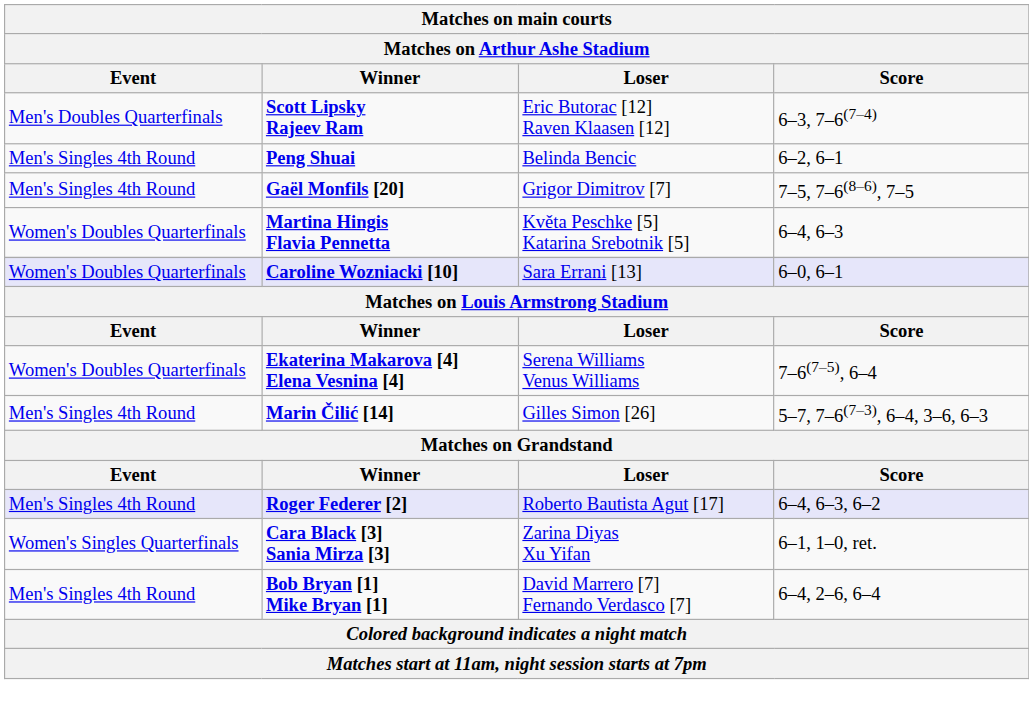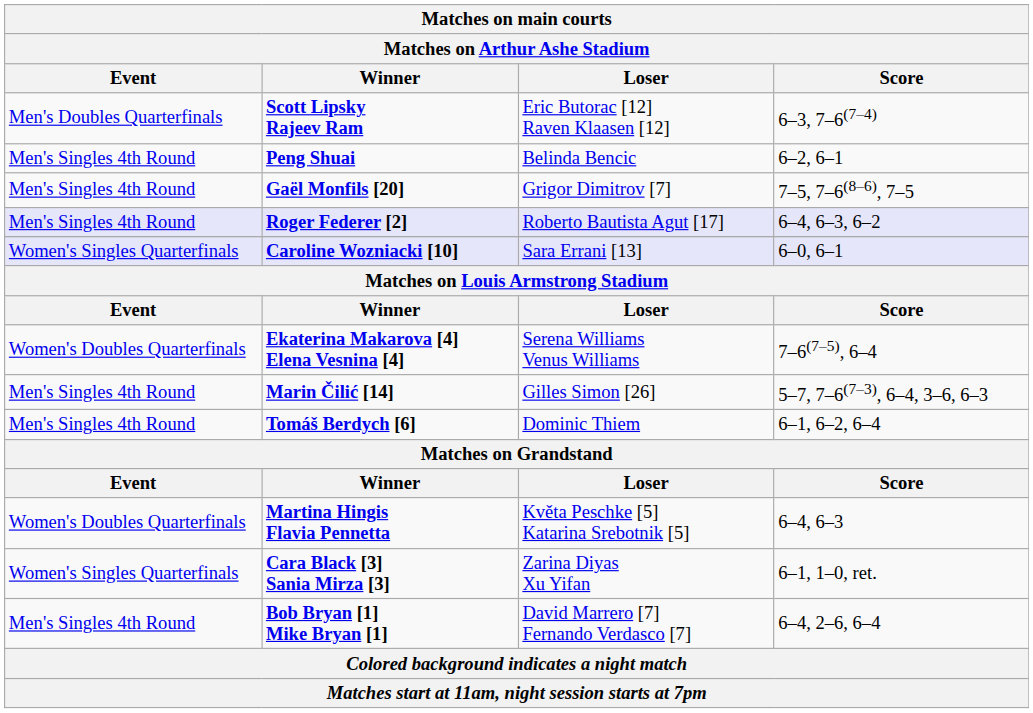 <table class="wikitable collapsible uncollapsed" style="margin:auto;">
 <tr>
 <th colspan="4" style="white-space:nowrap;">Matches on main courts</th>
 </tr>
 <tr>
 <th colspan="4"><strong>Matches on <a href='#'>Arthur Ashe Stadium</a></strong></th>
 </tr>
 <tr>
 <th width=220>Event</th>
 <th width=220>Winner</th>
 <th width=220>Loser</th>
 <th width=220>Score</th>
 </tr>
 <tr>
 <td><a href='#'>Men's Doubles Quarterfinals</a></td>
 <td><strong> <a href='#'>Scott Lipsky</a> <br>  <a href='#'>Rajeev Ram</a></strong></td>
 <td> <a href='#'>Eric Butorac</a> [12] <br>  <a href='#'>Raven Klaasen</a> [12]</td>
 <td>6–3, 7–6<sup>(7–4)</sup></td>
 </tr>
 <tr>
 <td><a href='#'>Men's Singles 4th Round</a></td>
 <td><strong> <a href='#'>Peng Shuai</a></strong></td>
 <td> <a href='#'>Belinda Bencic</a></td>
 <td>6–2, 6–1</td>
 </tr>
 <tr>
 <td><a href='#'>Men's Singles 4th Round</a></td>
 <td><strong> <a href='#'>Gaël Monfils</a> [20]</strong></td>
 <td> <a href='#'>Grigor Dimitrov</a> [7]</td>
 <td>7–5, 7–6<sup>(8–6)</sup>, 7–5</td>
 </tr>
-<tr>
-<td><a href='#'>Women's Doubles Quarterfinals</a></td>
-<td><strong> <a href='#'>Martina Hingis</a> <br>  <a href='#'>Flavia Pennetta</a></strong></td>
-<td> <a href='#'>Květa Peschke</a> [5] <br>  <a href='#'>Katarina Srebotnik</a> [5]</td>
-<td>6–4, 6–3</td>
+<tr bgcolor=lavender>
+<td><a href='#'>Men's Singles 4th Round</a></td>
+<td><strong> <a href='#'>Roger Federer</a> [2]</strong></td>
+<td> <a href='#'>Roberto Bautista Agut</a> [17]</td>
+<td>6–4, 6–3, 6–2</td>
 </tr>
 <tr>
 </tr>
 <tr bgcolor=lavender>
-<td><a href='#'>Women's Doubles Quarterfinals</a></td>
+<td><a href='#'>Women's Singles Quarterfinals</a></td>
 <td><strong> <a href='#'>Caroline Wozniacki</a> [10]</strong></td>
 <td> <a href='#'>Sara Errani</a> [13]</td>
 <td>6–0, 6–1</td>
 </tr>
 <tr>
 <th colspan="4"><strong>Matches on <a href='#'>Louis Armstrong Stadium</a></strong></th>
 </tr>
 <tr>
 <th width=220>Event</th>
 <th width=220>Winner</th>
 <th width=220>Loser</th>
 <th width=220>Score</th>
 </tr>
 <tr>
 <td><a href='#'>Women's Doubles Quarterfinals</a></td>
 <td><strong> <a href='#'>Ekaterina Makarova</a> [4] <br>  <a href='#'>Elena Vesnina</a> [4]</strong></td>
 <td> <a href='#'>Serena Williams</a> <br>  <a href='#'>Venus Williams</a></td>
 <td>7–6<sup>(7–5)</sup>, 6–4</td>
 </tr>
 <tr>
 <td><a href='#'>Men's Singles 4th Round</a></td>
 <td><strong> <a href='#'>Marin Čilić</a> [14]</strong></td>
 <td> <a href='#'>Gilles Simon</a> [26]</td>
 <td>5–7, 7–6<sup>(7–3)</sup>, 6–4, 3–6, 6–3</td>
 </tr>
 <tr>
+<td><a href='#'>Men's Singles 4th Round</a></td>
+<td><strong> <a href='#'>Tomáš Berdych</a> [6]</strong></td>
+<td> <a href='#'>Dominic Thiem</a></td>
+<td>6–1, 6–2, 6–4</td>
+</tr>
+<tr>
 <th colspan="4"><strong>Matches on Grandstand</strong></th>
 </tr>
 <tr>
 <th width=220>Event</th>
 <th width=220>Winner</th>
 <th width=220>Loser</th>
 <th width=220>Score</th>
 </tr>
-<tr bgcolor=lavender>
-<td><a href='#'>Men's Singles 4th Round</a></td>
-<td><strong> <a href='#'>Roger Federer</a> [2]</strong></td>
-<td> <a href='#'>Roberto Bautista Agut</a> [17]</td>
-<td>6–4, 6–3, 6–2</td>
+<tr>
+<td><a href='#'>Women's Doubles Quarterfinals</a></td>
+<td><strong> <a href='#'>Martina Hingis</a> <br>  <a href='#'>Flavia Pennetta</a></strong></td>
+<td> <a href='#'>Květa Peschke</a> [5] <br>  <a href='#'>Katarina Srebotnik</a> [5]</td>
+<td>6–4, 6–3</td>
 </tr>
 <tr>
 <td><a href='#'>Women's Singles Quarterfinals</a></td>
 <td><strong> <a href='#'>Cara Black</a> [3] <br>  <a href='#'>Sania Mirza</a> [3]</strong></td>
 <td> <a href='#'>Zarina Diyas</a> <br>  <a href='#'>Xu Yifan</a></td>
 <td>6–1, 1–0, ret.</td>
 </tr>
 <tr>
 <td><a href='#'>Men's Singles 4th Round</a></td>
 <td><strong> <a href='#'>Bob Bryan</a> [1] <br>  <a href='#'>Mike Bryan</a> [1]</strong></td>
 <td> <a href='#'>David Marrero</a> [7] <br>  <a href='#'>Fernando Verdasco</a> [7]</td>
 <td>6–4, 2–6, 6–4</td>
 </tr>
 <tr>
 <th colspan=4><em>Colored background indicates a night match</em></th>
 </tr>
 <tr>
 <th colspan=4><em>Matches start at 11am, night session starts at 7pm</em></th>
 </tr>
 </table>
